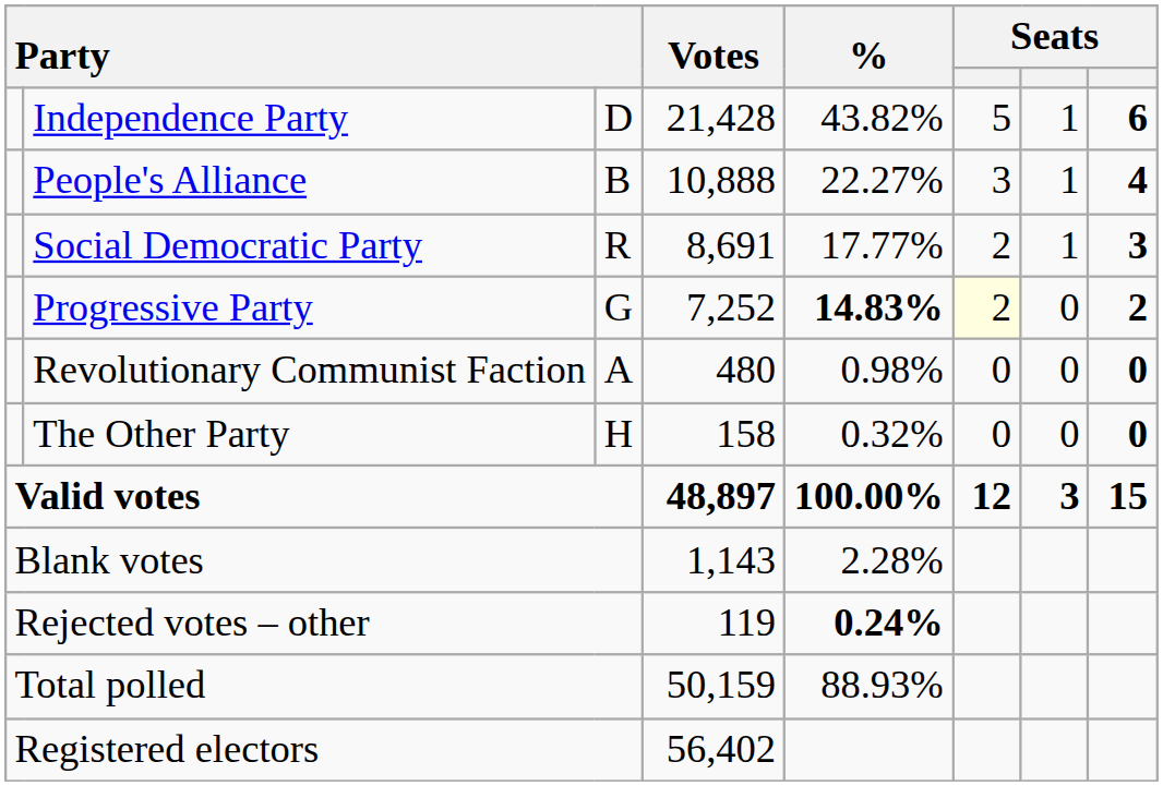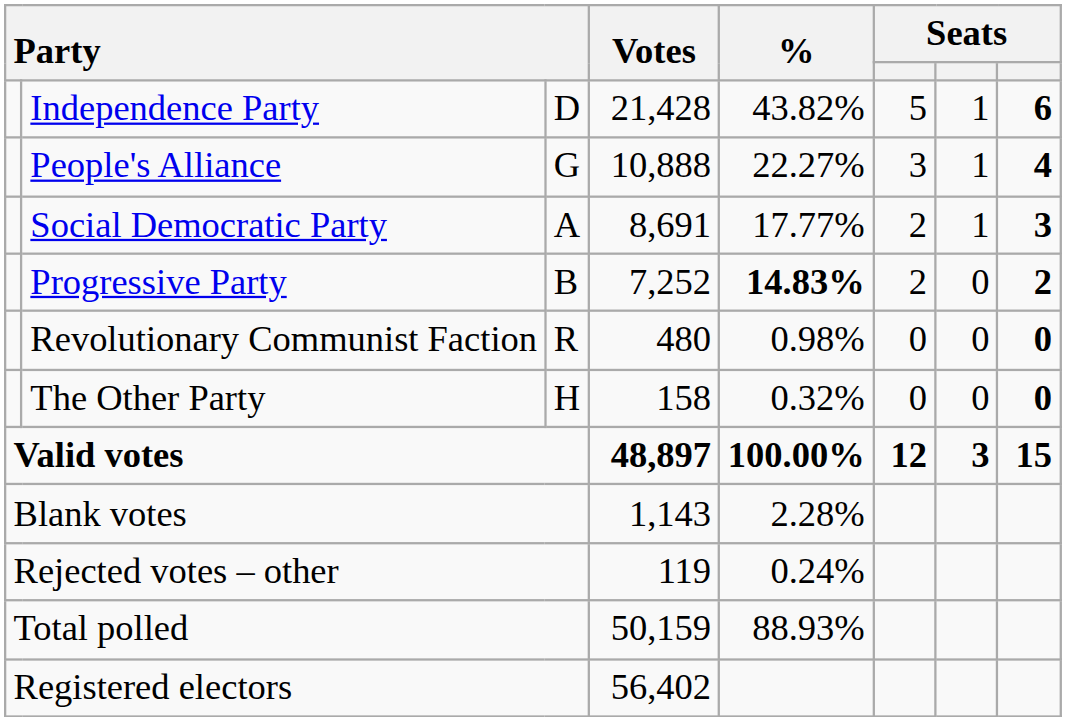 <table class="wikitable" border="1" style="text-align:right;">
 <tr>
 <th style="text-align:left;" valign=bottom rowspan=2 colspan=3>Party</th>
 <th align=center valign=bottom rowspan=2 width="50">Votes</th>
 <th align=center valign=bottom rowspan=2 width="50">%</th>
 <th colspan=3>Seats</th>
 </tr>
 <tr>
 <th align=center valign=bottom width="20"><small></small></th>
 <th align=center valign=bottom width="20"><small><a href='#'></a></small></th>
 <th align=center valign=bottom width="20"><small></small></th>
 </tr>
 <tr>
 <td></td>
 <td align=left><a href='#'>Independence Party</a></td>
 <td align=left>D</td>
 <td>21,428</td>
 <td>43.82%</td>
 <td>5</td>
 <td>1</td>
 <td><strong>6</strong></td>
 </tr>
 <tr>
 <td></td>
 <td align=left><a href='#'>People's Alliance</a></td>
-<td align=left>B</td>
+<td align=left>G</td>
 <td>10,888</td>
 <td>22.27%</td>
 <td>3</td>
 <td>1</td>
 <td><strong>4</strong></td>
 </tr>
 <tr>
 <td></td>
 <td align=left><a href='#'>Social Democratic Party</a></td>
-<td align=left>R</td>
+<td align=left>A</td>
 <td>8,691</td>
 <td>17.77%</td>
 <td>2</td>
 <td>1</td>
 <td><strong>3</strong></td>
 </tr>
 <tr>
 <td></td>
 <td align=left><a href='#'>Progressive Party</a></td>
-<td align=left>G</td>
+<td align=left>B</td>
 <td>7,252</td>
 <td><strong>14.83%</strong></td>
-<td style="background: lightyellow;">2</td>
+<td>2</td>
 <td>0</td>
 <td><strong>2</strong></td>
 </tr>
 <tr>
 <td></td>
 <td align=left>Revolutionary Communist Faction</td>
-<td align=left>A</td>
+<td align=left>R</td>
 <td>480</td>
 <td>0.98%</td>
 <td>0</td>
 <td>0</td>
 <td><strong>0</strong></td>
 </tr>
 <tr>
 <td></td>
 <td align=left>The Other Party</td>
 <td align=left>H</td>
 <td>158</td>
 <td>0.32%</td>
 <td>0</td>
 <td>0</td>
 <td><strong>0</strong></td>
 </tr>
 <tr style="font-weight:bold">
 <td align=left colspan=3>Valid votes</td>
 <td>48,897</td>
 <td>100.00%</td>
 <td>12</td>
 <td>3</td>
 <td>15</td>
 </tr>
 <tr>
 <td align=left colspan=3>Blank votes</td>
 <td>1,143</td>
 <td>2.28%</td>
 <td></td>
 <td></td>
 <td></td>
 </tr>
 <tr>
 <td align=left colspan=3>Rejected votes – other</td>
 <td>119</td>
-<td><strong>0.24%</strong></td>
+<td>0.24%</td>
 <td></td>
 <td></td>
 <td></td>
 </tr>
 <tr>
 <td align=left colspan=3>Total polled</td>
 <td>50,159</td>
 <td>88.93%</td>
 <td></td>
 <td></td>
 <td></td>
 </tr>
 <tr>
 <td align=left colspan=3>Registered electors</td>
 <td>56,402</td>
 <td></td>
 <td></td>
 <td></td>
 <td></td>
 </tr>
 </table>
